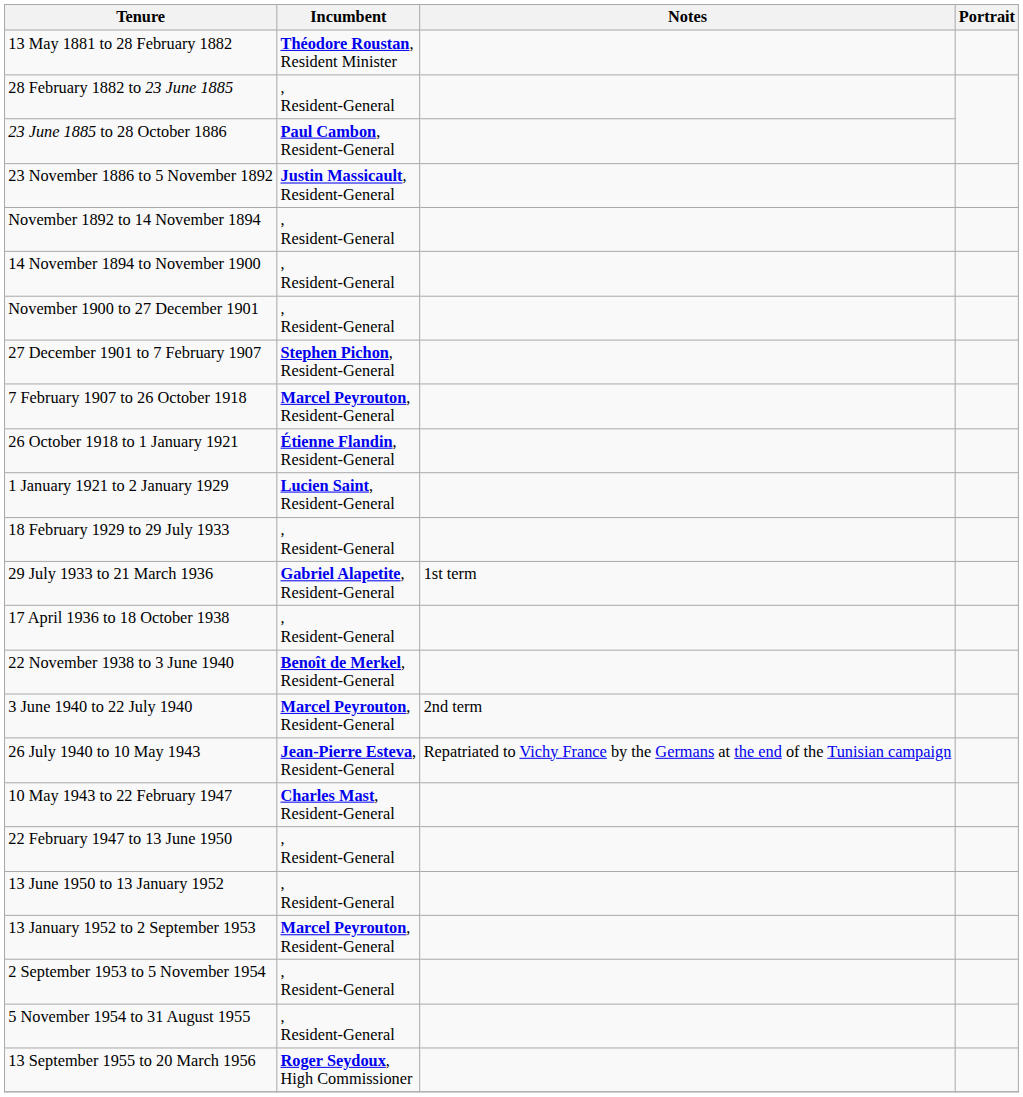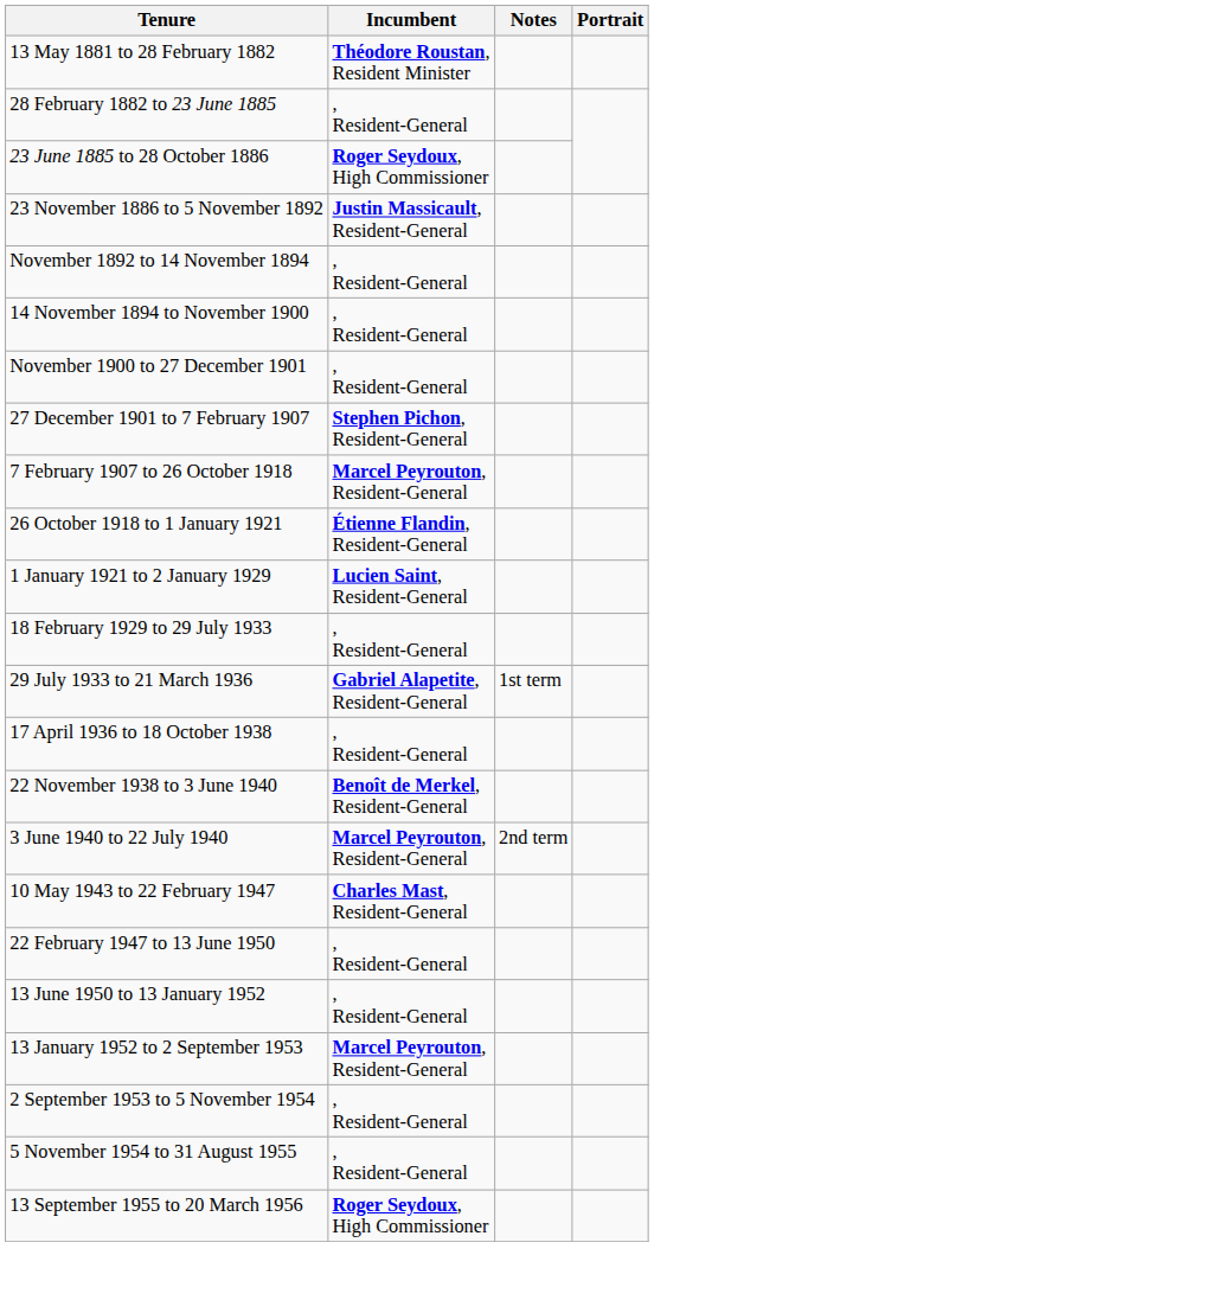 <table class="wikitable">
 <tr align=left>
 <th>Tenure</th>
 <th>Incumbent</th>
 <th>Notes</th>
 <th width=50px>Portrait</th>
 </tr>
 <tr valign=top>
 <td>13 May 1881 to 28 February 1882</td>
 <td><strong><a href='#'>Théodore Roustan</a></strong>, <br>Resident Minister</td>
 <td></td>
 <td></td>
 </tr>
 <tr valign=top>
 <td>28 February 1882 to <em>23 June 1885</em></td>
 <td><strong></strong>, <br>Resident-General</td>
 <td></td>
 <td rowspan="2"></td>
 </tr>
 <tr valign=top>
 <td><em>23 June 1885</em> to 28 October 1886</td>
-<td><strong><a href='#'>Paul Cambon</a></strong>, <br>Resident-General</td>
+<td><strong><a href='#'>Roger Seydoux</a></strong>, <br>High Commissioner</td>
 <td></td>
 </tr>
 <tr valign=top>
 <td>23 November 1886 to 5 November 1892</td>
 <td><strong><a href='#'>Justin Massicault</a></strong>, <br>Resident-General</td>
 <td></td>
 <td></td>
 </tr>
 <tr valign=top>
 <td>November 1892 to 14 November 1894</td>
 <td><strong></strong>, <br>Resident-General</td>
 <td></td>
 <td></td>
 </tr>
 <tr valign=top>
 <td>14 November 1894 to November 1900</td>
 <td><strong></strong>, <br>Resident-General</td>
 <td></td>
 <td></td>
 </tr>
 <tr valign=top>
 <td>November 1900 to 27 December 1901</td>
 <td><strong></strong>, <br>Resident-General</td>
 <td></td>
 <td></td>
 </tr>
 <tr valign=top>
 <td>27 December 1901 to 7 February 1907</td>
 <td><strong><a href='#'>Stephen Pichon</a></strong>, <br>Resident-General</td>
 <td></td>
 <td></td>
 </tr>
 <tr valign=top>
 <td>7 February 1907 to 26 October 1918</td>
 <td><strong><a href='#'>Marcel Peyrouton</a></strong>, <br>Resident-General</td>
 <td></td>
 <td></td>
 </tr>
 <tr valign=top>
 <td>26 October 1918 to 1 January 1921</td>
 <td><strong><a href='#'>Étienne Flandin</a></strong>, <br>Resident-General</td>
 <td></td>
 <td></td>
 </tr>
 <tr valign=top>
 <td>1 January 1921 to 2 January 1929</td>
 <td><strong><a href='#'>Lucien Saint</a></strong>, <br>Resident-General</td>
 <td></td>
 <td></td>
 </tr>
 <tr valign=top>
 <td>18 February 1929 to 29 July 1933</td>
 <td><strong></strong>, <br>Resident-General</td>
 <td></td>
 <td></td>
 </tr>
 <tr valign=top>
 <td>29 July 1933 to 21 March 1936</td>
 <td><strong><a href='#'>Gabriel Alapetite</a></strong>, <br>Resident-General</td>
 <td>1st term</td>
 <td></td>
 </tr>
 <tr valign=top>
 <td>17 April 1936 to 18 October 1938</td>
 <td><strong></strong>, <br>Resident-General</td>
 <td></td>
 <td></td>
 </tr>
 <tr valign=top>
 <td>22 November 1938 to 3 June 1940</td>
 <td><strong><a href='#'>Benoît de Merkel</a></strong>, <br>Resident-General</td>
 <td></td>
 <td></td>
 </tr>
 <tr valign=top>
 <td>3 June 1940 to 22 July 1940</td>
 <td><strong><a href='#'>Marcel Peyrouton</a></strong>, <br>Resident-General</td>
 <td>2nd term</td>
 <td></td>
 </tr>
 <tr valign=top>
-<td>26 July 1940 to 10 May 1943</td>
-<td><strong><a href='#'>Jean-Pierre Esteva</a></strong>, <br>Resident-General</td>
-<td>Repatriated to <a href='#'>Vichy France</a> by the <a href='#'>Germans</a> at <a href='#'>the end</a> of the <a href='#'>Tunisian campaign</a></td>
-<td></td>
-</tr>
-<tr valign=top>
 <td>10 May 1943 to 22 February 1947</td>
 <td><strong><a href='#'>Charles Mast</a></strong>, <br>Resident-General</td>
 <td></td>
 <td></td>
 </tr>
 <tr valign=top>
 <td>22 February 1947 to 13 June 1950</td>
 <td><strong></strong>, <br>Resident-General</td>
 <td></td>
 <td></td>
 </tr>
 <tr valign=top>
 <td>13 June 1950 to 13 January 1952</td>
 <td><strong></strong>, <br>Resident-General</td>
 <td></td>
 <td></td>
 </tr>
 <tr valign=top>
 <td>13 January 1952 to 2 September 1953</td>
 <td><strong><a href='#'>Marcel Peyrouton</a></strong>, <br>Resident-General</td>
 <td></td>
 <td></td>
 </tr>
 <tr valign=top>
 <td>2 September 1953 to 5 November 1954</td>
 <td><strong></strong>, <br>Resident-General</td>
 <td></td>
 <td></td>
 </tr>
 <tr valign=top>
 <td>5 November 1954 to 31 August 1955</td>
 <td><strong></strong>, <br>Resident-General</td>
 <td></td>
 <td></td>
 </tr>
 <tr valign=top>
 <td>13 September 1955 to 20 March 1956</td>
 <td><strong><a href='#'>Roger Seydoux</a></strong>, <br>High Commissioner</td>
 <td></td>
 <td></td>
 </tr>
 <tr valign=top>
 </tr>
 </table>
